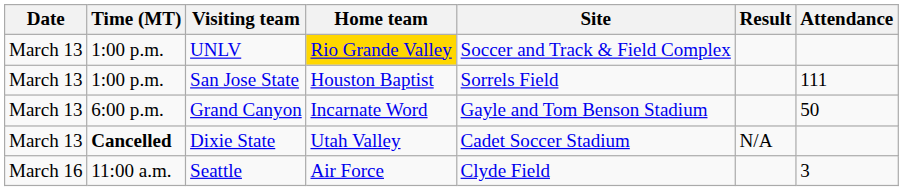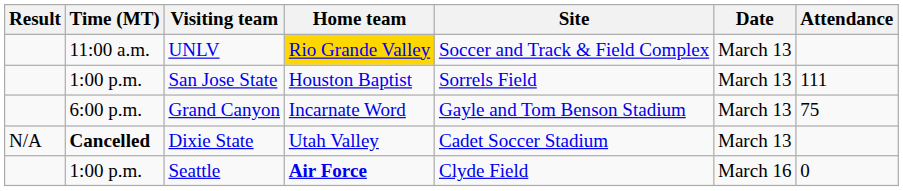 <table class="wikitable">
 <tr>
-<th>Date</th>
+<th>Result</th>
 <th>Time (MT)</th>
 <th>Visiting team</th>
 <th>Home team</th>
 <th>Site</th>
-<th>Result</th>
+<th>Date</th>
 <th>Attendance</th>
 </tr>
 <tr>
-<td>March 13</td>
-<td>1:00 p.m.</td>
+<td></td>
+<td>11:00 a.m.</td>
 <td><a href='#'>UNLV</a></td>
 <td style="background: gold;"><a href='#'>Rio Grande Valley</a></td>
 <td><a href='#'>Soccer and Track & Field Complex</a></td>
-<td></td>
+<td>March 13</td>
 <td></td>
 </tr>
 <tr>
-<td>March 13</td>
+<td></td>
 <td>1:00 p.m.</td>
 <td><a href='#'>San Jose State</a></td>
 <td><a href='#'>Houston Baptist</a></td>
 <td><a href='#'>Sorrels Field</a></td>
-<td></td>
+<td>March 13</td>
 <td>111</td>
 </tr>
 <tr>
-<td>March 13</td>
+<td></td>
 <td>6:00 p.m.</td>
 <td><a href='#'>Grand Canyon</a></td>
 <td><a href='#'>Incarnate Word</a></td>
 <td><a href='#'>Gayle and Tom Benson Stadium</a></td>
-<td></td>
-<td>50</td>
+<td>March 13</td>
+<td>75</td>
 </tr>
 <tr>
-<td>March 13</td>
+<td>N/A</td>
 <td><strong>Cancelled</strong></td>
 <td><a href='#'>Dixie State</a></td>
 <td><a href='#'>Utah Valley</a></td>
 <td><a href='#'>Cadet Soccer Stadium</a></td>
-<td>N/A</td>
+<td>March 13</td>
 <td></td>
 </tr>
 <tr>
+<td></td>
+<td>1:00 p.m.</td>
+<td><a href='#'>Seattle</a></td>
+<td><strong><a href='#'>Air Force</a></strong></td>
+<td><a href='#'>Clyde Field</a></td>
 <td>March 16</td>
-<td>11:00 a.m.</td>
-<td><a href='#'>Seattle</a></td>
-<td><a href='#'>Air Force</a></td>
-<td><a href='#'>Clyde Field</a></td>
-<td></td>
-<td>3</td>
+<td>0</td>
 </tr>
 </table>
